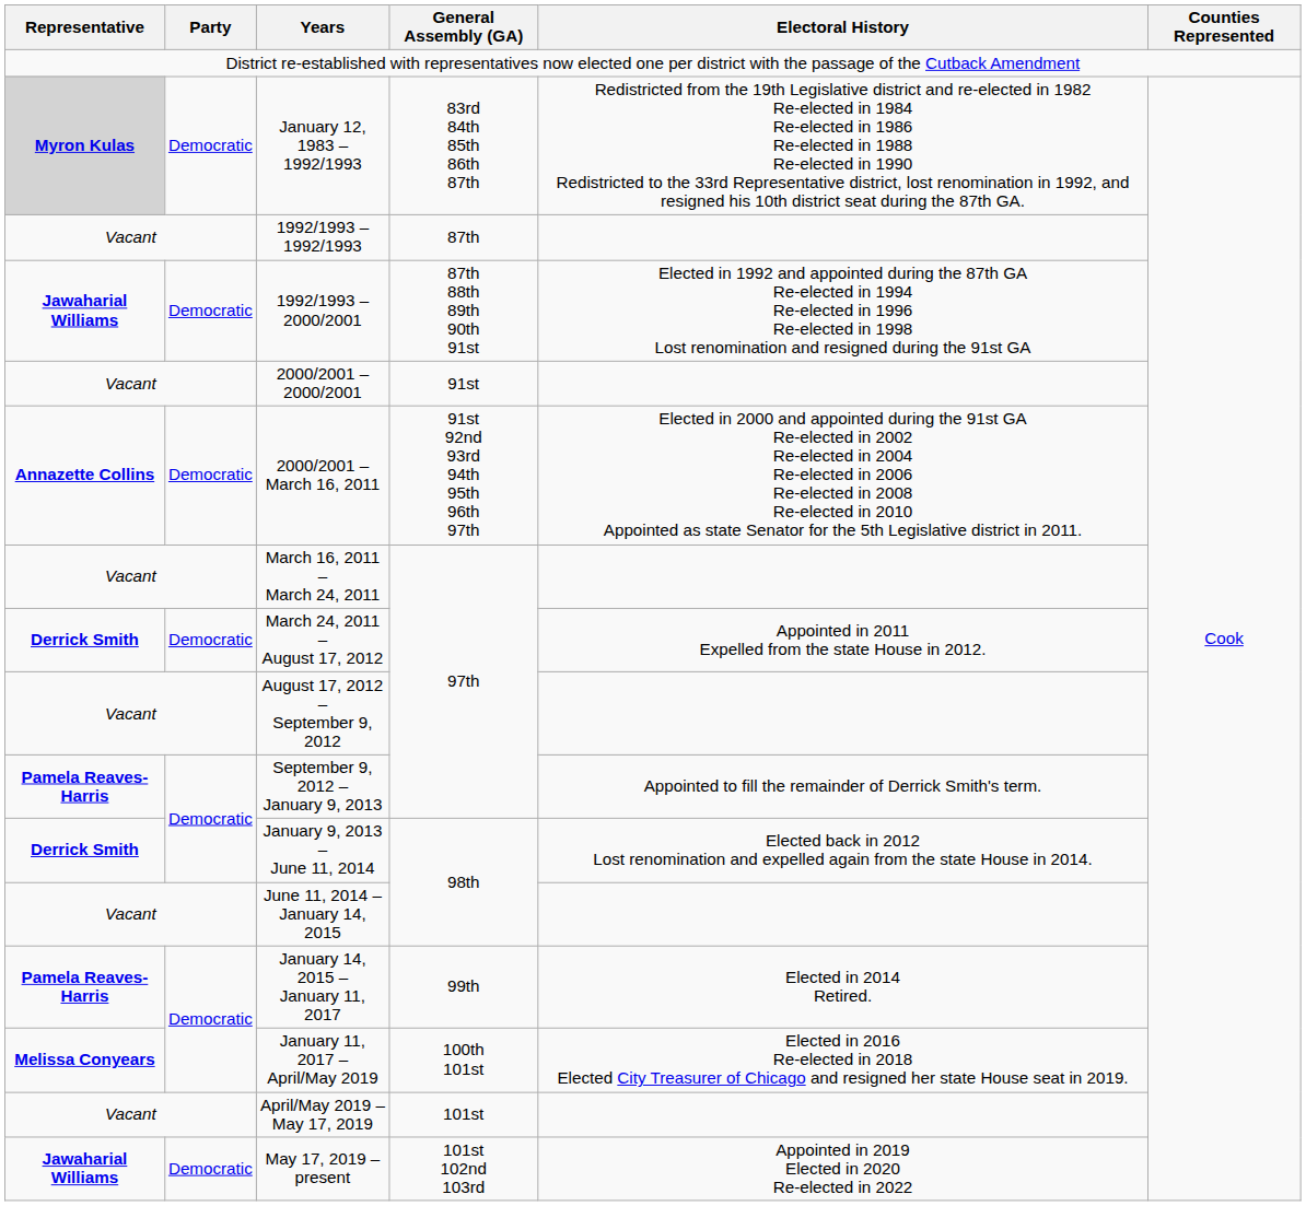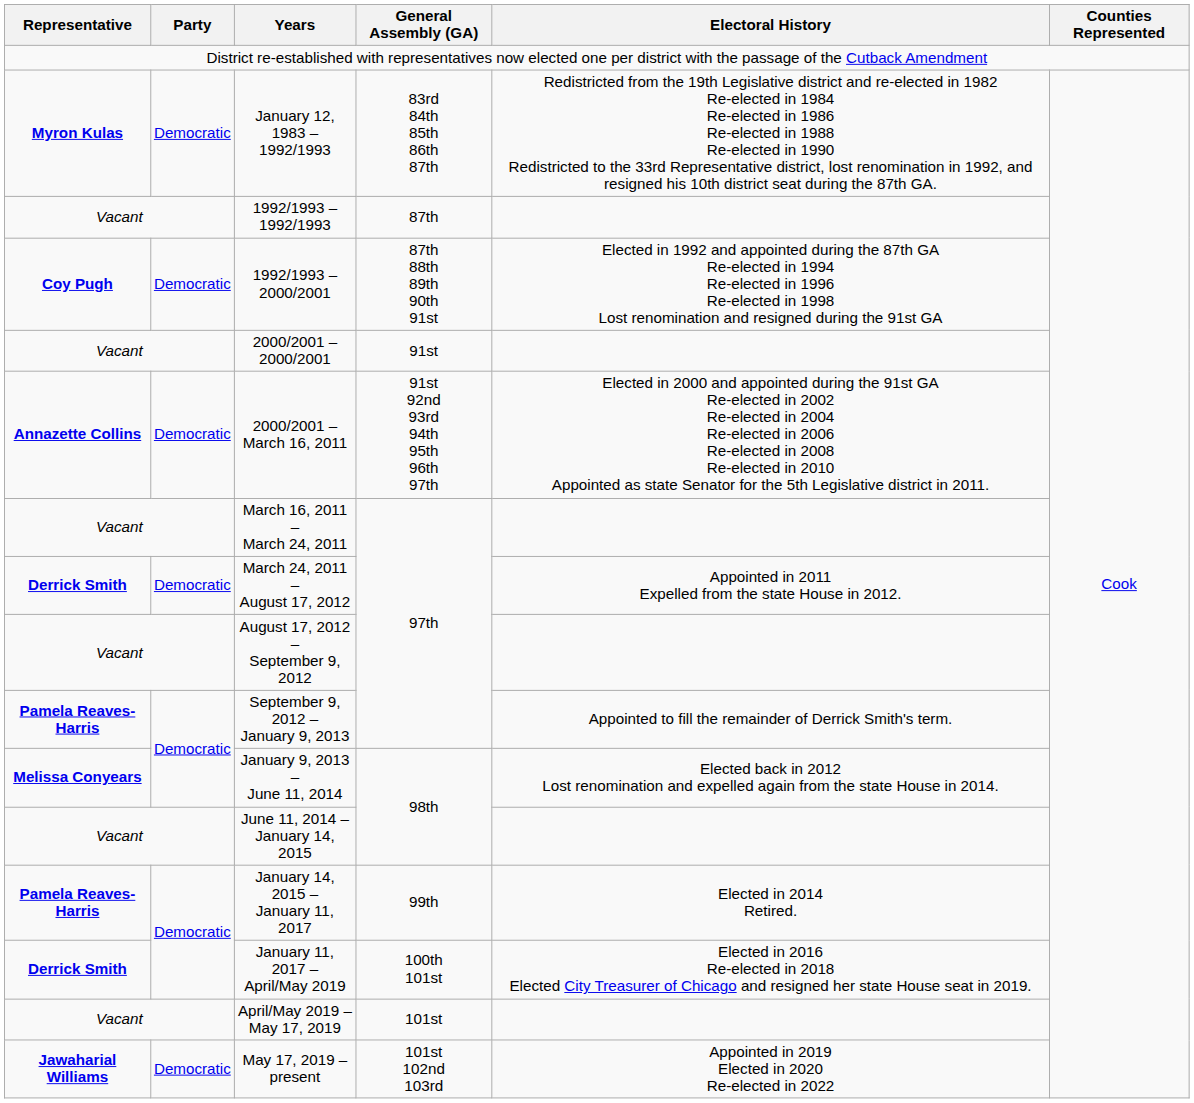 <table class="wikitable" style="text-align:center">
 <tr>
 <th>Representative</th>
 <th>Party</th>
 <th>Years</th>
 <th>General Assembly (GA)</th>
 <th>Electoral History</th>
 <th>Counties Represented</th>
 </tr>
 <tr>
 <td colspan=6>District re-established with representatives now elected one per district with the passage of the <a href='#'>Cutback Amendment</a></td>
 </tr>
 <tr>
-<td style="background: lightgrey;"><strong><a href='#'>Myron Kulas</a></strong></td>
+<td><strong><a href='#'>Myron Kulas</a></strong></td>
 <td><a href='#'>Democratic</a></td>
 <td>January 12, 1983 –<br>1992/1993</td>
 <td>83rd<br>84th<br>85th<br>86th<br>87th</td>
 <td>Redistricted from the 19th Legislative district and re-elected in 1982<br>Re-elected in 1984<br>Re-elected in 1986<br>Re-elected in 1988<br>Re-elected in 1990<br>Redistricted to the 33rd Representative district, lost renomination in 1992, and resigned his 10th district seat during the 87th GA.</td>
 <td rowspan=15><a href='#'>Cook</a></td>
 </tr>
 <tr>
 <td colspan=2><em>Vacant</em></td>
 <td>1992/1993 –<br>1992/1993</td>
 <td>87th</td>
 </tr>
 <tr>
-<td><strong><a href='#'>Jawaharial Williams</a></strong></td>
+<td><strong><a href='#'>Coy Pugh</a></strong></td>
 <td><a href='#'>Democratic</a></td>
 <td>1992/1993 –<br>2000/2001</td>
 <td>87th<br>88th<br>89th<br>90th<br>91st</td>
 <td>Elected in 1992 and appointed during the 87th GA<br>Re-elected in 1994<br>Re-elected in 1996<br>Re-elected in 1998<br>Lost renomination and resigned during the 91st GA</td>
 </tr>
 <tr>
 <td colspan=2><em>Vacant</em></td>
 <td>2000/2001 –<br>2000/2001</td>
 <td>91st</td>
 </tr>
 <tr>
 <td><strong><a href='#'>Annazette Collins</a></strong></td>
 <td><a href='#'>Democratic</a></td>
 <td>2000/2001 –<br>March 16, 2011</td>
 <td>91st<br>92nd<br>93rd<br>94th<br>95th<br>96th<br>97th</td>
 <td>Elected in 2000 and appointed during the 91st GA<br>Re-elected in 2002<br>Re-elected in 2004<br>Re-elected in 2006<br>Re-elected in 2008<br>Re-elected in 2010<br>Appointed as state Senator for the 5th Legislative district in 2011.</td>
 </tr>
 <tr>
 <td colspan=2><em>Vacant</em></td>
 <td>March 16, 2011 –<br>March 24, 2011</td>
 <td rowspan=4>97th</td>
 </tr>
 <tr>
 <td><strong><a href='#'>Derrick Smith</a></strong></td>
 <td><a href='#'>Democratic</a></td>
 <td>March 24, 2011 –<br>August 17, 2012</td>
 <td>Appointed in 2011<br>Expelled from the state House in 2012.</td>
 </tr>
 <tr>
 <td colspan=2><em>Vacant</em></td>
 <td>August 17, 2012 –<br>September 9, 2012</td>
 </tr>
 <tr>
 <td><strong><a href='#'>Pamela Reaves-Harris</a></strong></td>
 <td rowspan=2 ><a href='#'>Democratic</a></td>
 <td>September 9, 2012 –<br>January 9, 2013</td>
 <td>Appointed to fill the remainder of Derrick Smith's term.</td>
 </tr>
 <tr>
-<td><strong><a href='#'>Derrick Smith</a></strong></td>
+<td><strong><a href='#'>Melissa Conyears</a></strong></td>
 <td>January 9, 2013 –<br>June 11, 2014</td>
 <td rowspan=2>98th</td>
 <td>Elected back in 2012<br>Lost renomination  and expelled again from the state House in 2014.</td>
 </tr>
 <tr>
 <td colspan=2><em>Vacant</em></td>
 <td>June 11, 2014 –<br>January 14, 2015</td>
 </tr>
 <tr>
 <td><strong><a href='#'>Pamela Reaves-Harris</a></strong></td>
 <td rowspan=2 ><a href='#'>Democratic</a></td>
 <td>January 14, 2015 –<br>January 11, 2017</td>
 <td>99th</td>
 <td>Elected in 2014<br>Retired.</td>
 </tr>
 <tr>
-<td><strong><a href='#'>Melissa Conyears</a></strong></td>
+<td><strong><a href='#'>Derrick Smith</a></strong></td>
 <td>January 11, 2017 –<br>April/May 2019</td>
 <td>100th<br>101st</td>
 <td>Elected in 2016<br>Re-elected in 2018<br>Elected <a href='#'>City Treasurer of Chicago</a> and resigned her state House seat in 2019.</td>
 </tr>
 <tr>
 <td colspan=2><em>Vacant</em></td>
 <td>April/May 2019 –<br>May 17, 2019</td>
 <td>101st</td>
 </tr>
 <tr>
 <td><strong><a href='#'>Jawaharial Williams</a></strong></td>
 <td><a href='#'>Democratic</a></td>
 <td>May 17, 2019 –<br>present</td>
 <td>101st<br>102nd<br>103rd</td>
 <td>Appointed in 2019<br>Elected in 2020<br>Re-elected in 2022</td>
 </tr>
 </table>
